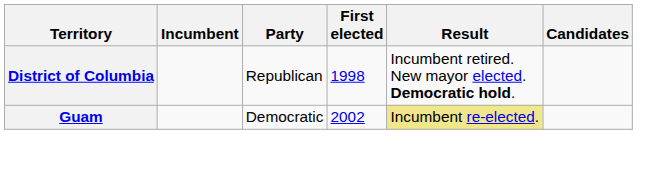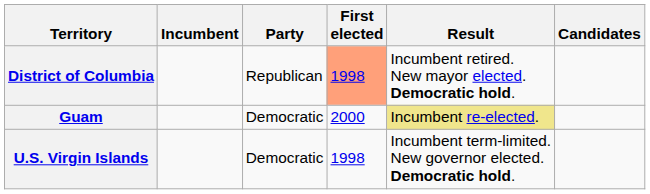 <table class="wikitable sortable">
 <tr valign=bottom>
 <th>Territory</th>
 <th>Incumbent</th>
 <th>Party</th>
 <th>First<br>elected</th>
 <th>Result</th>
 <th>Candidates</th>
 </tr>
 <tr>
 <th><a href='#'>District of Columbia</a></th>
 <td></td>
 <td>Republican</td>
-<td><a href='#'>1998</a></td>
+<td style="background: lightsalmon;"><a href='#'>1998</a></td>
 <td>Incumbent retired.<br>New mayor <a href='#'>elected</a>.<br><strong>Democratic hold</strong>.</td>
 <td nowrap></td>
 </tr>
 <tr>
 <th><a href='#'>Guam</a></th>
 <td></td>
 <td>Democratic</td>
-<td><a href='#'>2002</a></td>
+<td><a href='#'>2000</a></td>
 <td style="background: khaki;">Incumbent <a href='#'>re-elected</a>.</td>
 <td nowrap></td>
 </tr>
+<tr>
+<th><a href='#'>U.S. Virgin Islands</a></th>
+<td></td>
+<td>Democratic</td>
+<td><a href='#'>1998</a></td>
+<td>Incumbent term-limited.<br>New governor elected.<br><strong>Democratic hold</strong>.</td>
+<td nowrap></td>
+</tr>
 </table>
